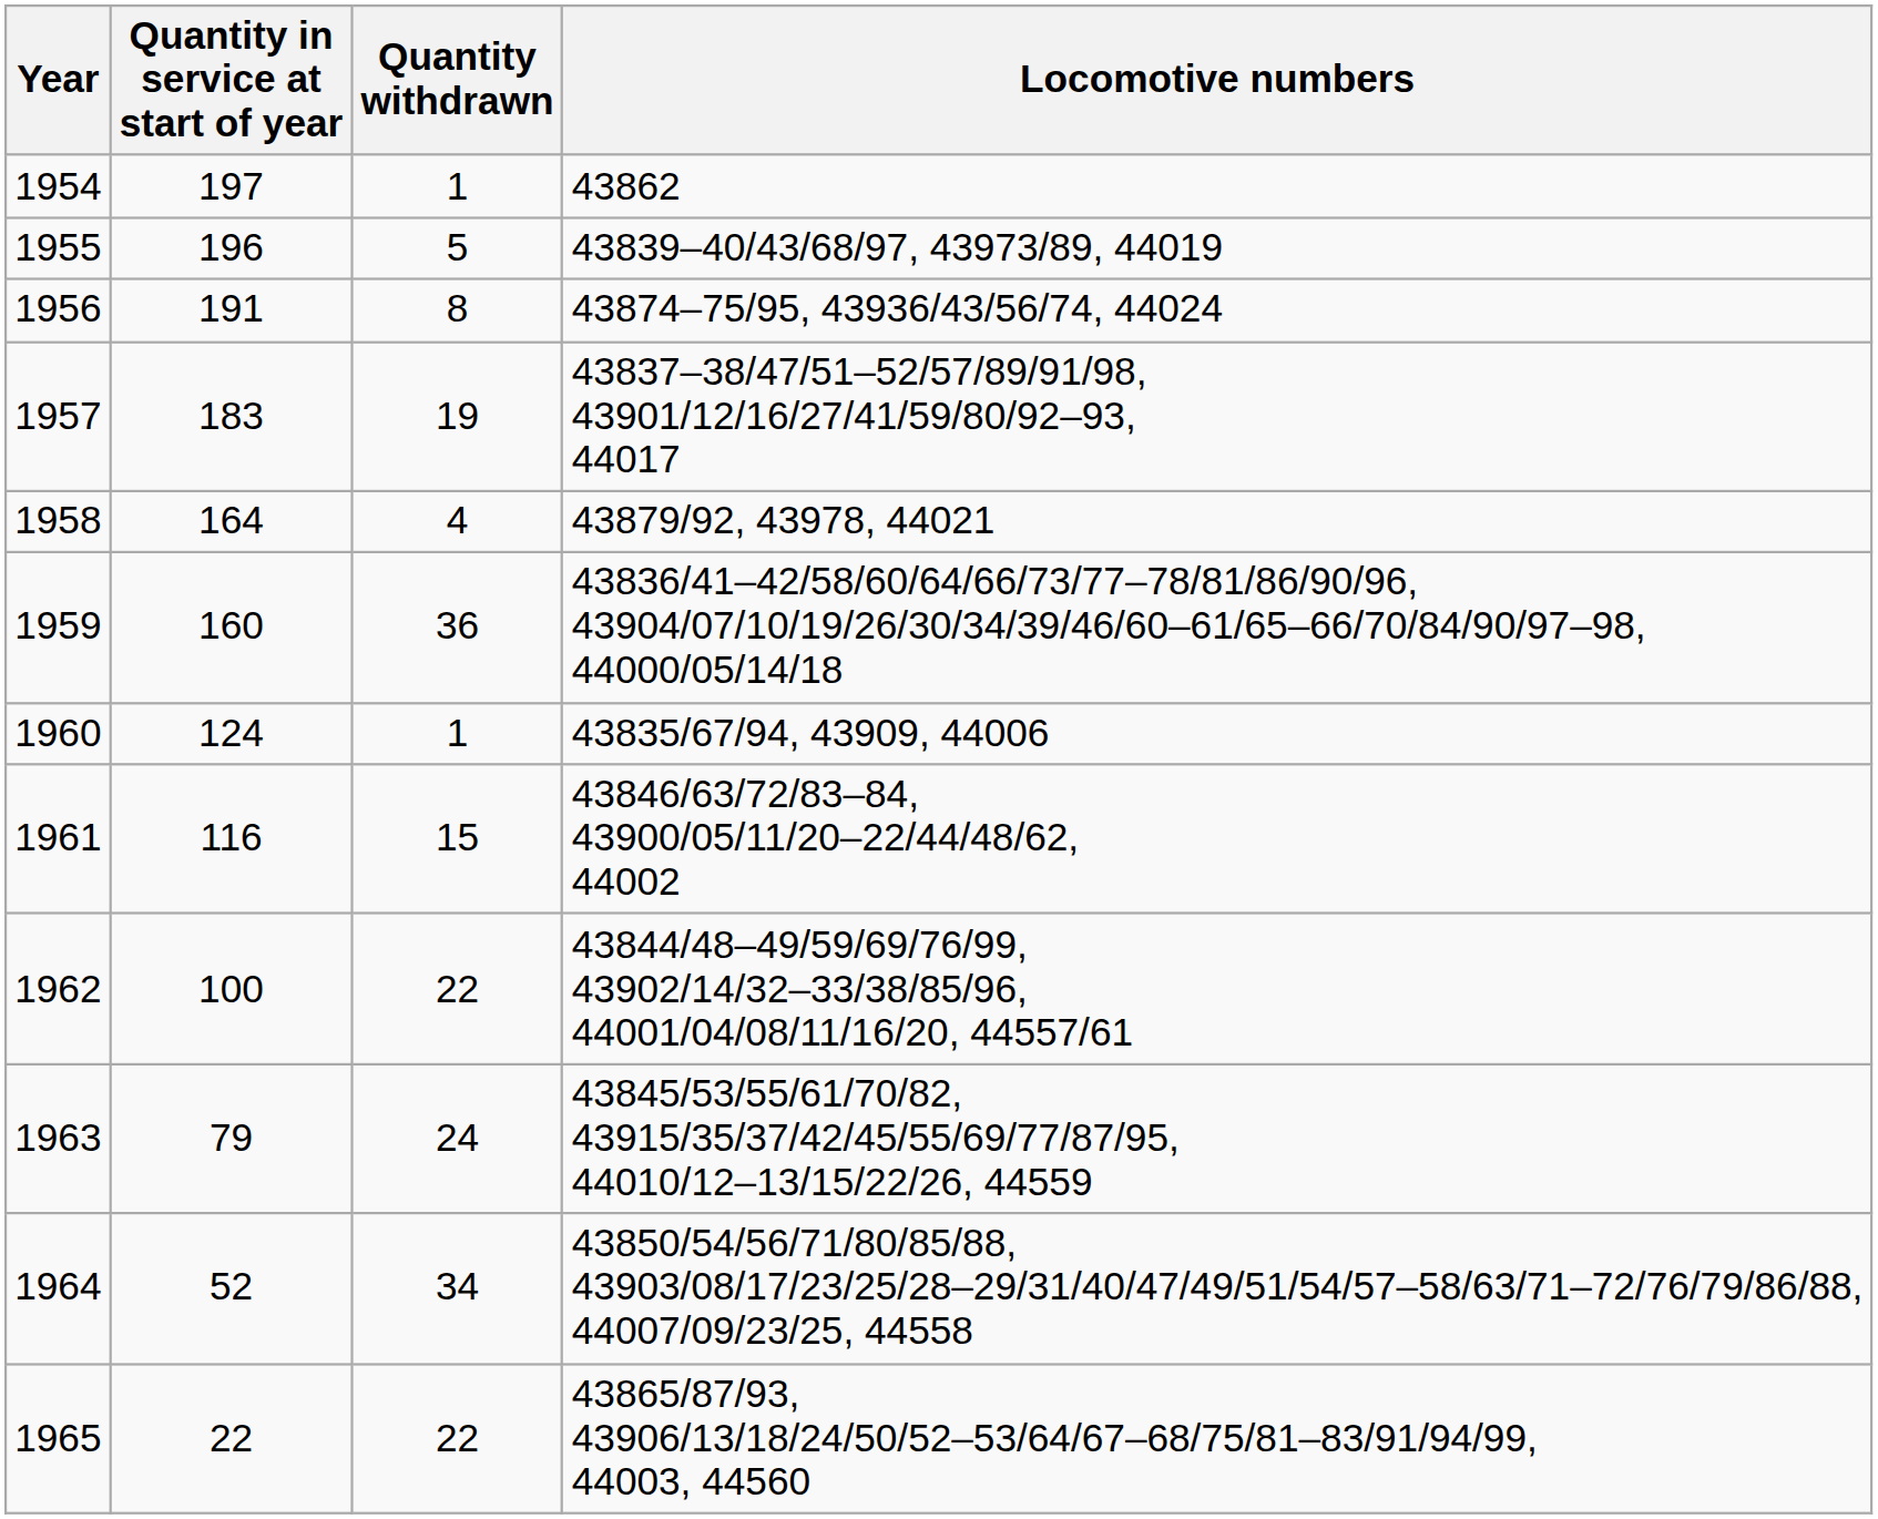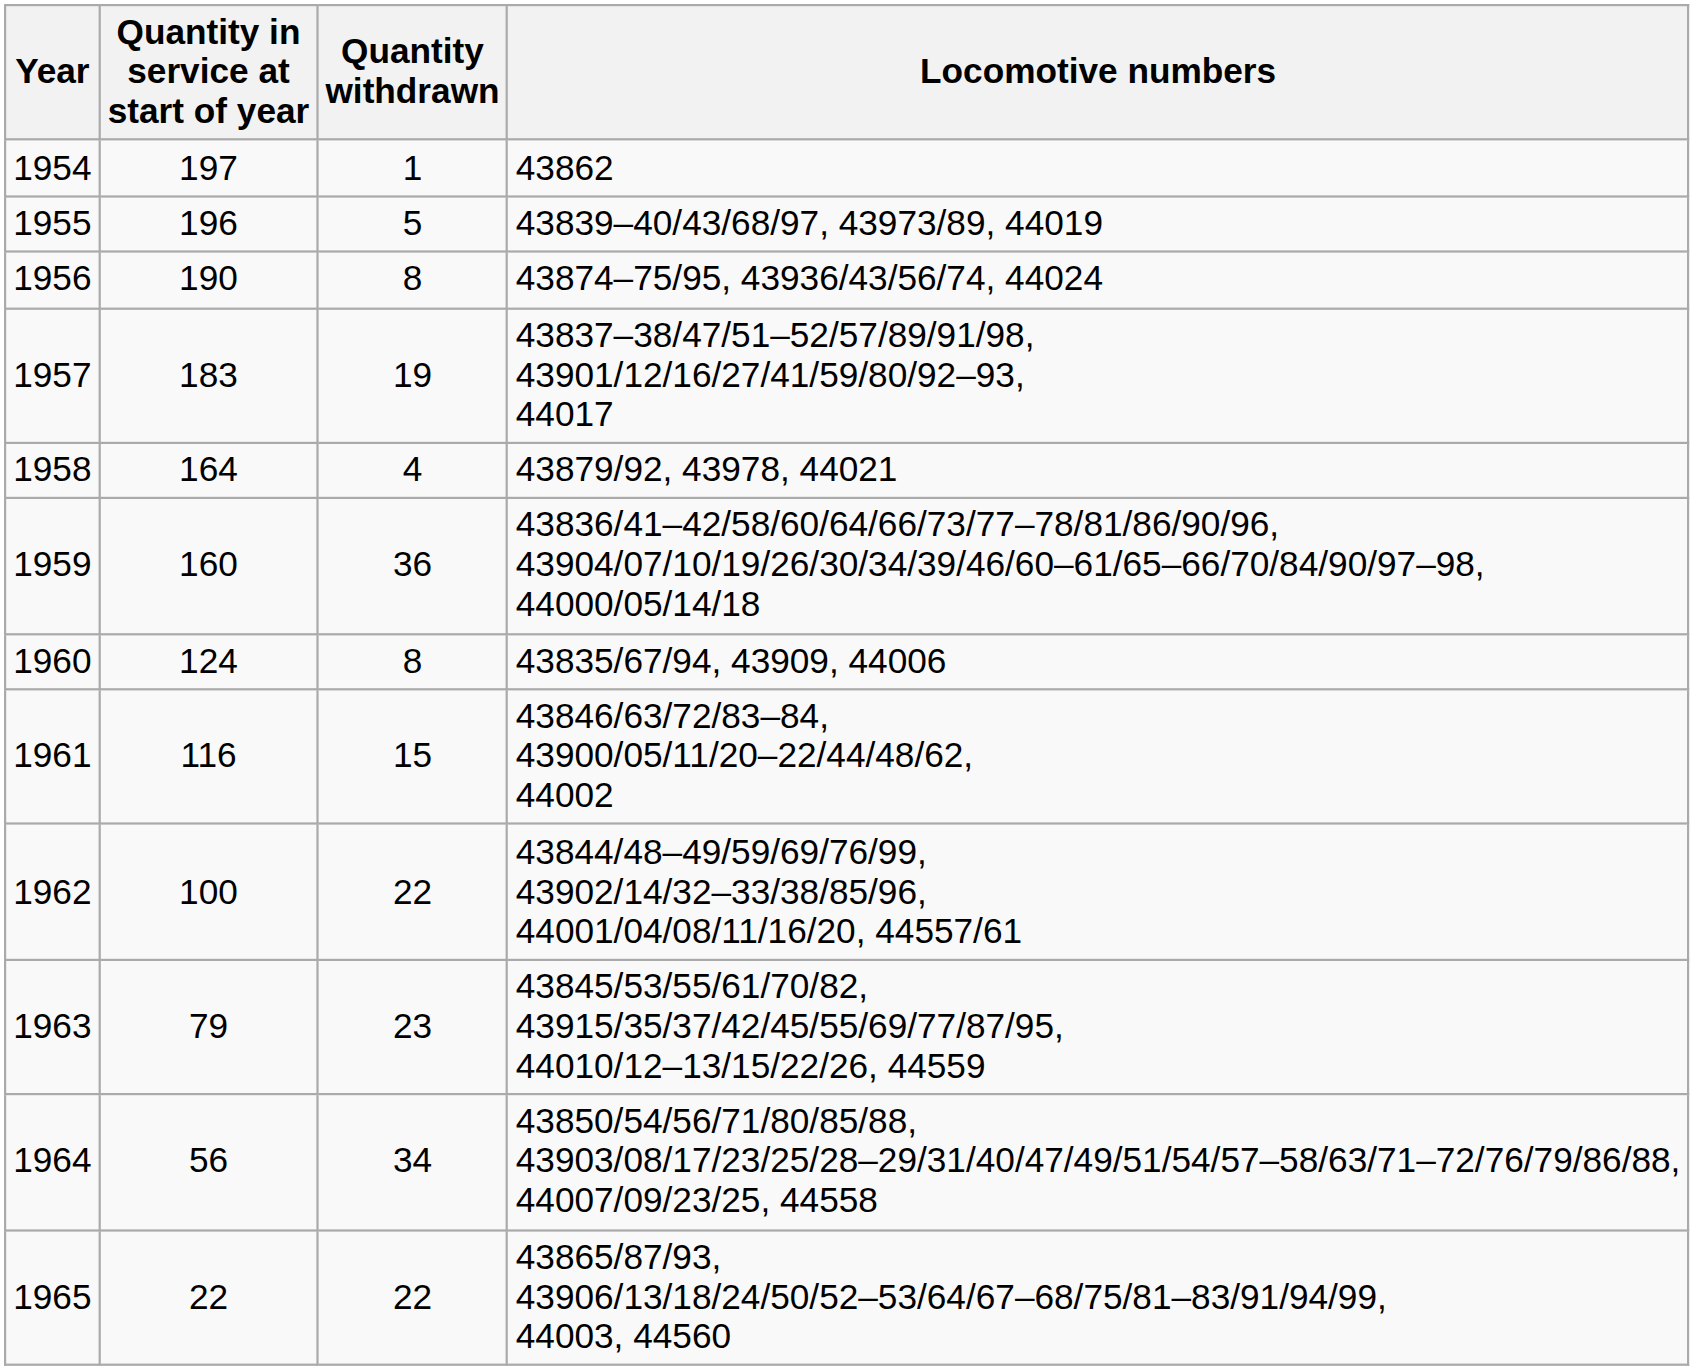 <table class="wikitable collapsible collapsed" style=text-align:center>
 <tr>
 <th>Year</th>
 <th>Quantity in<br>service at<br>start of year</th>
 <th>Quantity<br>withdrawn</th>
 <th>Locomotive numbers</th>
 </tr>
 <tr>
 <td>1954</td>
 <td>197</td>
 <td>1</td>
 <td align=left>43862</td>
 </tr>
 <tr>
 <td>1955</td>
 <td>196</td>
 <td>5</td>
 <td align=left>43839–40/43/68/97, 43973/89, 44019</td>
 </tr>
 <tr>
 <td>1956</td>
-<td>191</td>
+<td>190</td>
 <td>8</td>
 <td align=left>43874–75/95, 43936/43/56/74, 44024</td>
 </tr>
 <tr>
 <td>1957</td>
 <td>183</td>
 <td>19</td>
 <td align=left>43837–38/47/51–52/57/89/91/98,<br>43901/12/16/27/41/59/80/92–93,<br>44017</td>
 </tr>
 <tr>
 <td>1958</td>
 <td>164</td>
 <td>4</td>
 <td align=left>43879/92, 43978, 44021</td>
 </tr>
 <tr>
 <td>1959</td>
 <td>160</td>
 <td>36</td>
 <td align=left>43836/41–42/58/60/64/66/73/77–78/81/86/90/96,<br>43904/07/10/19/26/30/34/39/46/60–61/65–66/70/84/90/97–98,<br>44000/05/14/18</td>
 </tr>
 <tr>
 <td>1960</td>
 <td>124</td>
-<td>1</td>
+<td>8</td>
 <td align=left>43835/67/94, 43909, 44006</td>
 </tr>
 <tr>
 <td>1961</td>
 <td>116</td>
 <td>15</td>
 <td align=left>43846/63/72/83–84,<br>43900/05/11/20–22/44/48/62,<br>44002</td>
 </tr>
 <tr>
 <td>1962</td>
 <td>100</td>
 <td>22</td>
 <td align=left>43844/48–49/59/69/76/99,<br>43902/14/32–33/38/85/96,<br>44001/04/08/11/16/20, 44557/61</td>
 </tr>
 <tr>
 <td>1963</td>
 <td>79</td>
-<td>24</td>
+<td>23</td>
 <td align=left>43845/53/55/61/70/82,<br>43915/35/37/42/45/55/69/77/87/95,<br>44010/12–13/15/22/26, 44559</td>
 </tr>
 <tr>
 <td>1964</td>
-<td>52</td>
+<td>56</td>
 <td>34</td>
 <td align=left>43850/54/56/71/80/85/88,<br>43903/08/17/23/25/28–29/31/40/47/49/51/54/57–58/63/71–72/76/79/86/88,<br>44007/09/23/25, 44558</td>
 </tr>
 <tr>
 <td>1965</td>
 <td>22</td>
 <td>22</td>
 <td align=left>43865/87/93,<br>43906/13/18/24/50/52–53/64/67–68/75/81–83/91/94/99,<br>44003, 44560</td>
 </tr>
 </table>
